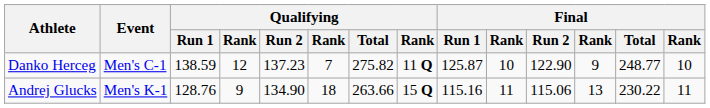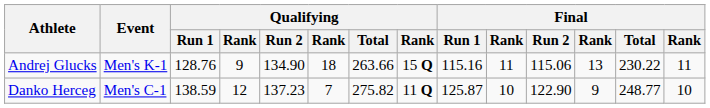 <table class=wikitable style="font-size:90%">
 <tr>
 <th rowspan="2">Athlete</th>
 <th rowspan="2">Event</th>
 <th colspan="6">Qualifying</th>
 <th colspan="6">Final</th>
 </tr>
 <tr style="font-size:95%">
 <th>Run 1</th>
 <th>Rank</th>
 <th>Run 2</th>
 <th>Rank</th>
 <th>Total</th>
 <th>Rank</th>
 <th>Run 1</th>
 <th>Rank</th>
 <th>Run 2</th>
 <th>Rank</th>
 <th>Total</th>
 <th>Rank</th>
 </tr>
 <tr align=center>
+<td align=left><a href='#'>Andrej Glucks</a></td>
+<td align=left><a href='#'>Men's K-1</a></td>
+<td>128.76</td>
+<td>9</td>
+<td>134.90</td>
+<td>18</td>
+<td>263.66</td>
+<td>15 <strong>Q</strong></td>
+<td>115.16</td>
+<td>11</td>
+<td>115.06</td>
+<td>13</td>
+<td>230.22</td>
+<td>11</td>
+</tr>
+<tr align=center>
 <td align=left><a href='#'>Danko Herceg</a></td>
 <td align=left><a href='#'>Men's C-1</a></td>
 <td>138.59</td>
 <td>12</td>
 <td>137.23</td>
 <td>7</td>
 <td>275.82</td>
 <td>11 <strong>Q</strong></td>
 <td>125.87</td>
 <td>10</td>
 <td>122.90</td>
 <td>9</td>
 <td>248.77</td>
 <td>10</td>
 </tr>
-<tr align=center>
-<td align=left><a href='#'>Andrej Glucks</a></td>
-<td align=left><a href='#'>Men's K-1</a></td>
-<td>128.76</td>
-<td>9</td>
-<td>134.90</td>
-<td>18</td>
-<td>263.66</td>
-<td>15 <strong>Q</strong></td>
-<td>115.16</td>
-<td>11</td>
-<td>115.06</td>
-<td>13</td>
-<td>230.22</td>
-<td>11</td>
-</tr>
 </table>
